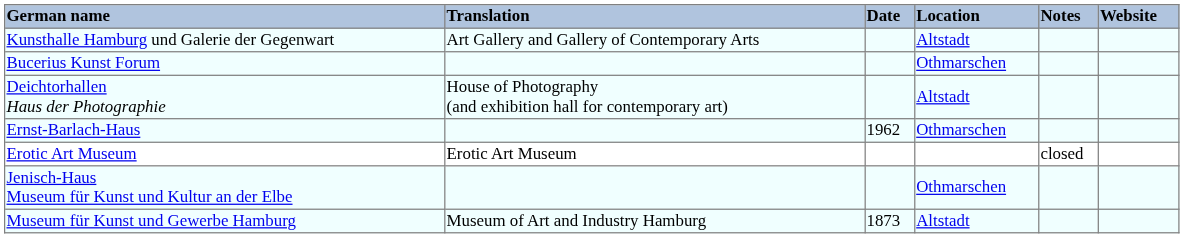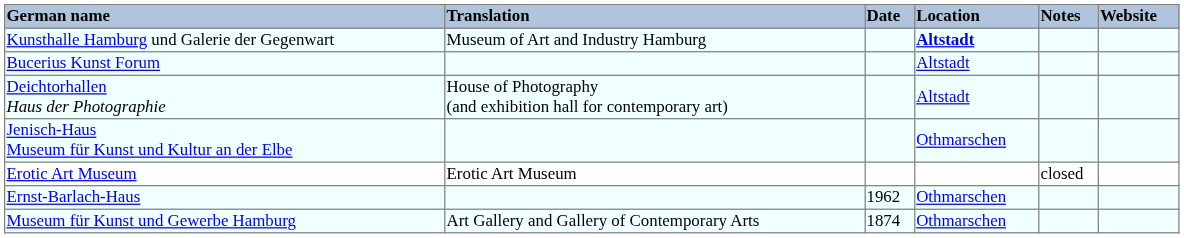 <table border="1" width="75%" cellpadding="1" cellspacing="0" style="font-size: 85%; border: gray solid 1px; border-collapse: collapse; text-align: middle;">
 <tr>
 <th style="text-align: left;background:#B0C4DE">German name</th>
 <th style="text-align: left;background:#B0C4DE">Translation</th>
 <th style="text-align: left;background:#B0C4DE">Date</th>
 <th style="text-align: left;background:#B0C4DE">Location</th>
 <th width="45" style="text-align: left;background:#B0C4DE">Notes</th>
 <th style="text-align: left;background:#B0C4DE">Website</th>
 </tr>
 <tr style="background:#F0FFFF">
 <td><a href='#'>Kunsthalle Hamburg</a> und Galerie der Gegenwart</td>
-<td>Art Gallery and Gallery of Contemporary Arts</td>
+<td>Museum of Art and Industry Hamburg</td>
 <td></td>
-<td><a href='#'>Altstadt</a></td>
+<td><strong><a href='#'>Altstadt</a></strong></td>
 <td></td>
 <td></td>
 </tr>
 <tr style="background:#F0FFFF">
 <td><a href='#'>Bucerius Kunst Forum</a></td>
 <td></td>
 <td></td>
-<td><a href='#'>Othmarschen</a></td>
+<td><a href='#'>Altstadt</a></td>
 <td></td>
 <td></td>
 </tr>
 <tr style="background:#F0FFFF">
 <td><a href='#'>Deichtorhallen</a><br><em>Haus der Photographie</em></td>
 <td>House of Photography<br>(and exhibition hall for contemporary art)</td>
 <td></td>
 <td><a href='#'>Altstadt</a></td>
 <td></td>
 <td></td>
 </tr>
 <tr style="background:#F0FFFF">
-<td><a href='#'>Ernst-Barlach-Haus</a></td>
+<td><a href='#'>Jenisch-Haus<br>Museum für Kunst und Kultur an der Elbe</a></td>
 <td></td>
-<td>1962</td>
+<td></td>
 <td><a href='#'>Othmarschen</a></td>
 <td></td>
 <td></td>
 </tr>
 <tr>
 <td><a href='#'>Erotic Art Museum</a></td>
 <td>Erotic Art Museum</td>
 <td></td>
 <td></td>
 <td>closed</td>
 <td></td>
 </tr>
 <tr style="background:#F0FFFF">
-<td><a href='#'>Jenisch-Haus<br>Museum für Kunst und Kultur an der Elbe</a></td>
+<td><a href='#'>Ernst-Barlach-Haus</a></td>
 <td></td>
-<td></td>
+<td>1962</td>
 <td><a href='#'>Othmarschen</a></td>
 <td></td>
 <td></td>
 </tr>
 <tr style="background:#F0FFFF">
 <td><a href='#'>Museum für Kunst und Gewerbe Hamburg</a></td>
-<td>Museum of Art and Industry Hamburg</td>
-<td>1873</td>
-<td><a href='#'>Altstadt</a></td>
+<td>Art Gallery and Gallery of Contemporary Arts</td>
+<td>1874</td>
+<td><a href='#'>Othmarschen</a></td>
 <td></td>
 <td></td>
 </tr>
 </table>
